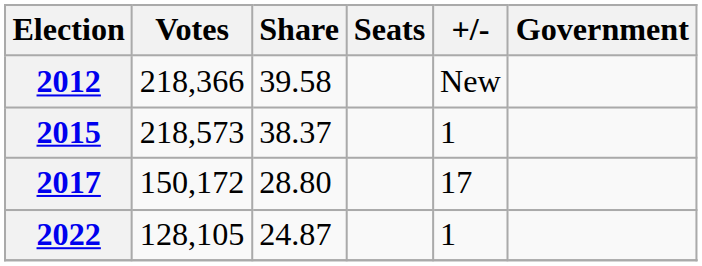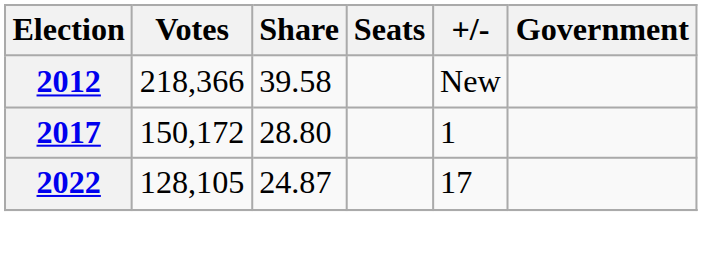 <table class="wikitable">
 <tr>
 <th>Election</th>
 <th>Votes</th>
 <th>Share</th>
 <th>Seats</th>
 <th>+/-</th>
 <th>Government</th>
 </tr>
 <tr>
 <th><a href='#'>2012</a></th>
 <td>218,366</td>
 <td>39.58</td>
 <td></td>
 <td>New</td>
 <td></td>
 </tr>
 <tr>
-<th><a href='#'>2015</a></th>
-<td>218,573</td>
-<td>38.37</td>
-<td></td>
-<td> 1</td>
-<td></td>
-</tr>
-<tr>
 <th><a href='#'>2017</a></th>
 <td>150,172</td>
 <td>28.80</td>
 <td></td>
-<td> 17</td>
+<td> 1</td>
 <td></td>
 </tr>
 <tr>
 <th><a href='#'>2022</a></th>
 <td>128,105</td>
 <td>24.87</td>
 <td></td>
-<td> 1</td>
+<td> 17</td>
 <td></td>
 </tr>
 <tr>
 </tr>
 </table>
